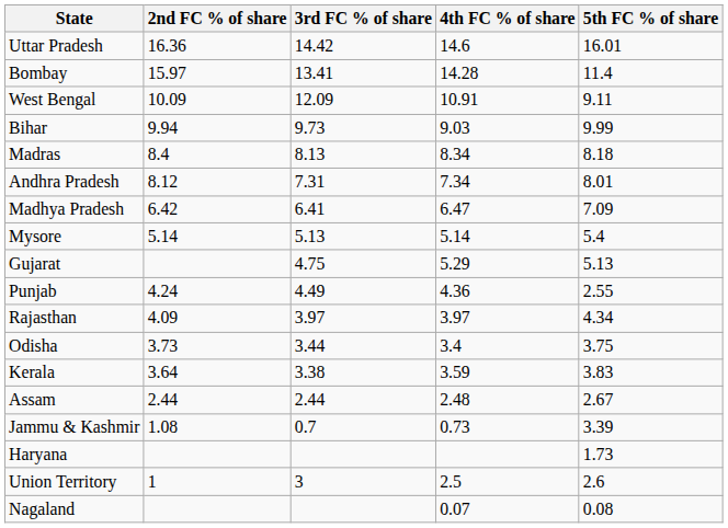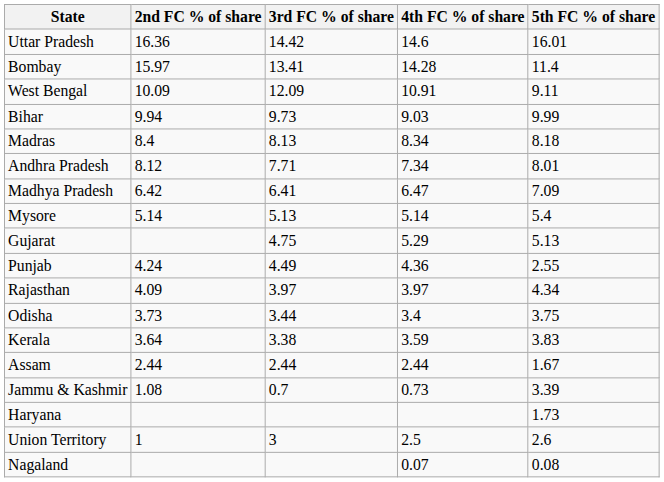 <table class="wikitable sortable">
 <tr>
 <th>State</th>
 <th>2nd FC % of share</th>
 <th>3rd FC % of share</th>
 <th>4th FC % of share</th>
 <th>5th FC % of share</th>
 </tr>
 <tr>
 <td>Uttar Pradesh</td>
 <td>16.36</td>
 <td>14.42</td>
 <td>14.6</td>
 <td>16.01</td>
 </tr>
 <tr>
 <td>Bombay</td>
 <td>15.97</td>
 <td>13.41</td>
 <td>14.28</td>
 <td>11.4</td>
 </tr>
 <tr>
 <td>West Bengal</td>
 <td>10.09</td>
 <td>12.09</td>
 <td>10.91</td>
 <td>9.11</td>
 </tr>
 <tr>
 <td>Bihar</td>
 <td>9.94</td>
 <td>9.73</td>
 <td>9.03</td>
 <td>9.99</td>
 </tr>
 <tr>
 <td>Madras</td>
 <td>8.4</td>
 <td>8.13</td>
 <td>8.34</td>
 <td>8.18</td>
 </tr>
 <tr>
 <td>Andhra Pradesh</td>
 <td>8.12</td>
-<td>7.31</td>
+<td>7.71</td>
 <td>7.34</td>
 <td>8.01</td>
 </tr>
 <tr>
 <td>Madhya Pradesh</td>
 <td>6.42</td>
 <td>6.41</td>
 <td>6.47</td>
 <td>7.09</td>
 </tr>
 <tr>
 <td>Mysore</td>
 <td>5.14</td>
 <td>5.13</td>
 <td>5.14</td>
 <td>5.4</td>
 </tr>
 <tr>
 <td>Gujarat</td>
 <td></td>
 <td>4.75</td>
 <td>5.29</td>
 <td>5.13</td>
 </tr>
 <tr>
 <td>Punjab</td>
 <td>4.24</td>
 <td>4.49</td>
 <td>4.36</td>
 <td>2.55</td>
 </tr>
 <tr>
 <td>Rajasthan</td>
 <td>4.09</td>
 <td>3.97</td>
 <td>3.97</td>
 <td>4.34</td>
 </tr>
 <tr>
 <td>Odisha</td>
 <td>3.73</td>
 <td>3.44</td>
 <td>3.4</td>
 <td>3.75</td>
 </tr>
 <tr>
 <td>Kerala</td>
 <td>3.64</td>
 <td>3.38</td>
 <td>3.59</td>
 <td>3.83</td>
 </tr>
 <tr>
 <td>Assam</td>
 <td>2.44</td>
 <td>2.44</td>
-<td>2.48</td>
-<td>2.67</td>
+<td>2.44</td>
+<td>1.67</td>
 </tr>
 <tr>
 <td>Jammu & Kashmir</td>
 <td>1.08</td>
 <td>0.7</td>
 <td>0.73</td>
 <td>3.39</td>
 </tr>
 <tr>
 <td>Haryana</td>
 <td></td>
 <td></td>
 <td></td>
 <td>1.73</td>
 </tr>
 <tr>
 <td>Union Territory</td>
 <td>1</td>
 <td>3</td>
 <td>2.5</td>
 <td>2.6</td>
 </tr>
 <tr>
 <td>Nagaland</td>
 <td></td>
 <td></td>
 <td>0.07</td>
 <td>0.08</td>
 </tr>
 </table>
